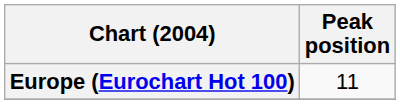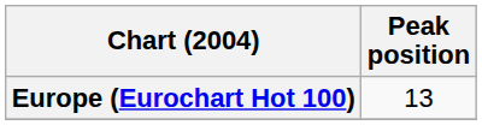 <table class="wikitable sortable plainrowheaders" style="text-align:center">
 <tr>
 <th scope="col">Chart (2004)</th>
 <th scope="col">Peak<br>position</th>
 </tr>
 <tr>
 <th scope="row">Europe (<a href='#'>Eurochart Hot 100</a>)</th>
-<td>11</td>
+<td>13</td>
 </tr>
 <tr>
 </tr>
 <tr>
 </tr>
 <tr>
 </tr>
 </table>
